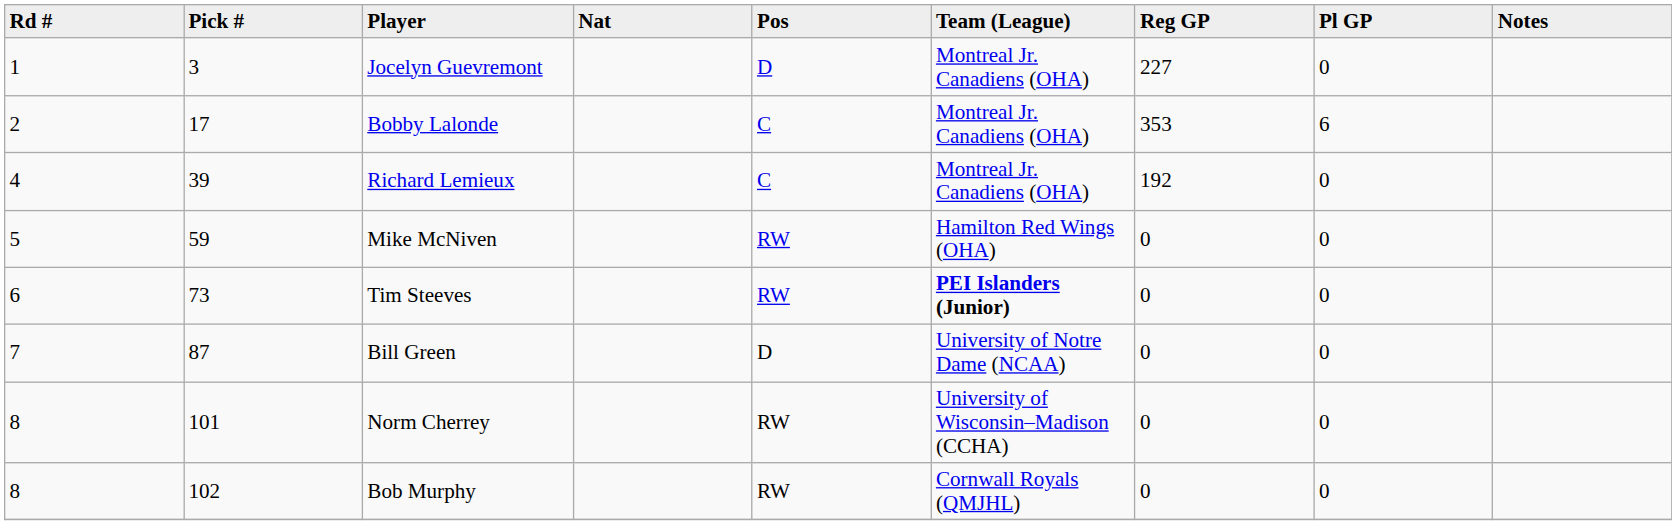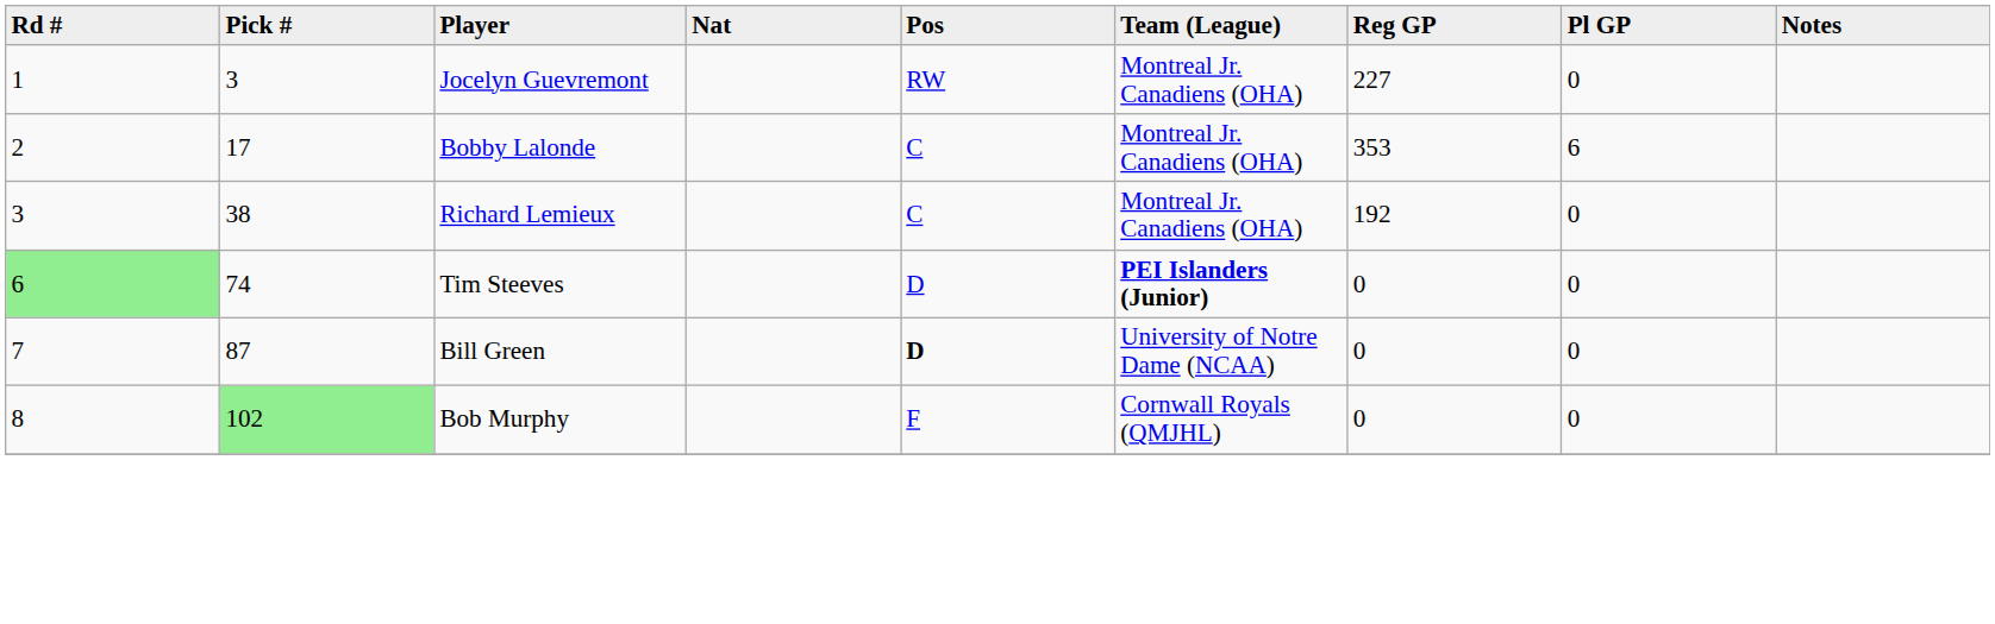 <table class="wikitable" style="width: 100%">
 <tr>
 <td width="5%"; bgcolor="#eeeeee"><strong>Rd #</strong></td>
 <td width="5%"; bgcolor="#eeeeee"><strong>Pick #</strong></td>
 <td width="5%"; bgcolor="#eeeeee"><strong>Player</strong></td>
 <td width="5%"; bgcolor="#eeeeee"><strong>Nat</strong></td>
 <td width="5%"; bgcolor="#eeeeee"><strong>Pos</strong></td>
 <td width="5%"; bgcolor="#eeeeee"><strong>Team (League)</strong></td>
 <td width="5%"; bgcolor="#eeeeee"><strong>Reg GP</strong></td>
 <td width="5%"; bgcolor="#eeeeee"><strong>Pl GP</strong></td>
 <td width="5%"; bgcolor="#eeeeee"><strong>Notes</strong></td>
 </tr>
 <tr>
 <td>1</td>
 <td>3</td>
 <td><a href='#'>Jocelyn Guevremont</a></td>
 <td></td>
-<td><a href='#'>D</a></td>
+<td><a href='#'>RW</a></td>
 <td><a href='#'>Montreal Jr. Canadiens</a> (<a href='#'>OHA</a>)</td>
 <td>227</td>
 <td>0</td>
 <td></td>
 </tr>
 <tr>
 <td>2</td>
 <td>17</td>
 <td><a href='#'>Bobby Lalonde</a></td>
 <td></td>
 <td><a href='#'>C</a></td>
 <td><a href='#'>Montreal Jr. Canadiens</a> (<a href='#'>OHA</a>)</td>
 <td>353</td>
 <td>6</td>
 <td></td>
 </tr>
 <tr>
-<td>4</td>
-<td>39</td>
+<td>3</td>
+<td>38</td>
 <td><a href='#'>Richard Lemieux</a></td>
 <td></td>
 <td><a href='#'>C</a></td>
 <td><a href='#'>Montreal Jr. Canadiens</a> (<a href='#'>OHA</a>)</td>
 <td>192</td>
 <td>0</td>
 <td></td>
 </tr>
 <tr>
-<td>5</td>
-<td>59</td>
-<td>Mike McNiven</td>
-<td></td>
-<td><a href='#'>RW</a></td>
-<td><a href='#'>Hamilton Red Wings</a> (<a href='#'>OHA</a>)</td>
-<td>0</td>
-<td>0</td>
-<td></td>
-</tr>
-<tr>
-<td>6</td>
-<td>73</td>
+<td style="background: lightgreen;">6</td>
+<td>74</td>
 <td>Tim Steeves</td>
 <td></td>
-<td><a href='#'>RW</a></td>
+<td><a href='#'>D</a></td>
 <td><strong><a href='#'>PEI Islanders</a> (Junior)</strong></td>
 <td>0</td>
 <td>0</td>
 <td></td>
 </tr>
 <tr>
 <td>7</td>
 <td>87</td>
 <td>Bill Green</td>
 <td></td>
-<td>D</td>
+<td><strong>D</strong></td>
 <td><a href='#'>University of Notre Dame</a> (<a href='#'>NCAA</a>)</td>
 <td>0</td>
 <td>0</td>
 <td></td>
 </tr>
 <tr>
 <td>8</td>
-<td>101</td>
-<td>Norm Cherrey</td>
-<td></td>
-<td>RW</td>
-<td><a href='#'>University of Wisconsin–Madison</a> (CCHA)</td>
-<td>0</td>
-<td>0</td>
-<td></td>
-</tr>
-<tr>
-<td>8</td>
-<td>102</td>
+<td style="background: lightgreen;">102</td>
 <td>Bob Murphy</td>
 <td></td>
-<td>RW</td>
+<td><a href='#'>F</a></td>
 <td><a href='#'>Cornwall Royals</a> (<a href='#'>QMJHL</a>)</td>
 <td>0</td>
 <td>0</td>
 <td></td>
 </tr>
 <tr>
 </tr>
 </table>
